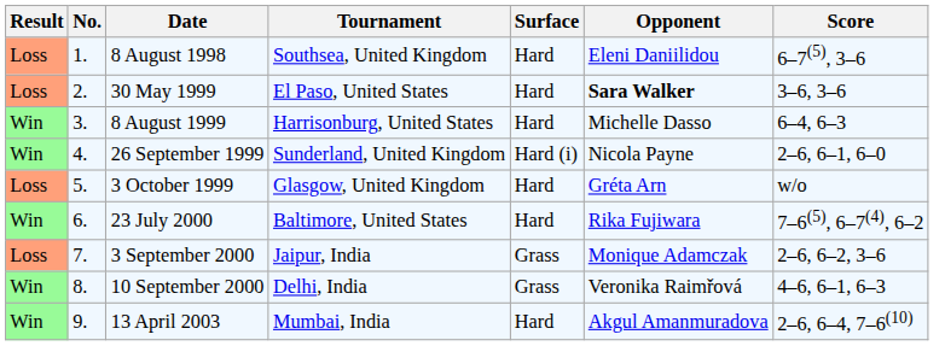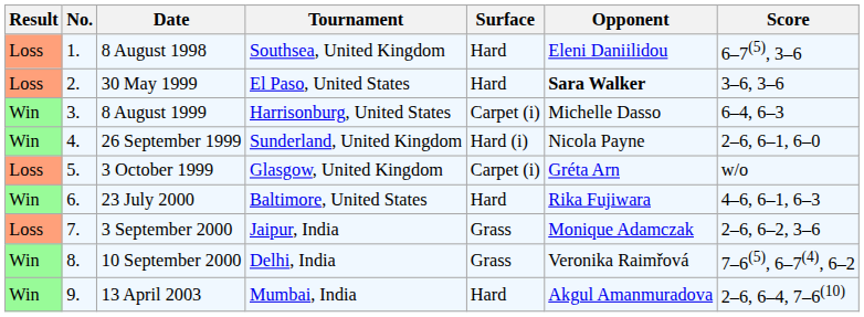 <table class="sortable wikitable" style="font-size:97%;">
 <tr>
 <th>Result</th>
 <th>No.</th>
 <th>Date</th>
 <th>Tournament</th>
 <th>Surface</th>
 <th>Opponent</th>
 <th class="unsortable">Score</th>
 </tr>
 <tr bgcolor="#f0f8ff">
 <td style="background:#ffa07a;">Loss</td>
 <td>1.</td>
 <td>8 August 1998</td>
 <td><a href='#'>Southsea</a>, United Kingdom</td>
 <td>Hard</td>
 <td> <a href='#'>Eleni Daniilidou</a></td>
 <td>6–7<sup>(5)</sup>, 3–6</td>
 </tr>
 <tr bgcolor="#f0f8ff">
 <td style="background:#ffa07a;">Loss</td>
 <td>2.</td>
 <td>30 May 1999</td>
 <td><a href='#'>El Paso</a>, United States</td>
 <td>Hard</td>
 <td><strong> Sara Walker</strong></td>
 <td>3–6, 3–6</td>
 </tr>
 <tr bgcolor="#f0f8ff">
 <td style="background:#98fb98;">Win</td>
 <td>3.</td>
 <td>8 August 1999</td>
 <td><a href='#'>Harrisonburg</a>, United States</td>
-<td>Hard</td>
+<td>Carpet (i)</td>
 <td> Michelle Dasso</td>
 <td>6–4, 6–3</td>
 </tr>
 <tr bgcolor="#f0f8ff">
 <td style="background:#98fb98;">Win</td>
 <td>4.</td>
 <td>26 September 1999</td>
 <td><a href='#'>Sunderland</a>, United Kingdom</td>
 <td>Hard (i)</td>
 <td> Nicola Payne</td>
 <td>2–6, 6–1, 6–0</td>
 </tr>
 <tr bgcolor="#f0f8ff">
 <td style="background:#ffa07a;">Loss</td>
 <td>5.</td>
 <td>3 October 1999</td>
 <td><a href='#'>Glasgow</a>, United Kingdom</td>
-<td>Hard</td>
+<td>Carpet (i)</td>
 <td> <a href='#'>Gréta Arn</a></td>
 <td>w/o</td>
 </tr>
 <tr bgcolor="#f0f8ff">
 <td style="background:#98fb98;">Win</td>
 <td>6.</td>
 <td>23 July 2000</td>
 <td><a href='#'>Baltimore</a>, United States</td>
 <td>Hard</td>
 <td> <a href='#'>Rika Fujiwara</a></td>
-<td>7–6<sup>(5)</sup>, 6–7<sup>(4)</sup>, 6–2</td>
+<td>4–6, 6–1, 6–3</td>
 </tr>
 <tr bgcolor="#f0f8ff">
 <td style="background:#ffa07a;">Loss</td>
 <td>7.</td>
 <td>3 September 2000</td>
 <td><a href='#'>Jaipur</a>, India</td>
 <td>Grass</td>
 <td> <a href='#'>Monique Adamczak</a></td>
 <td>2–6, 6–2, 3–6</td>
 </tr>
 <tr bgcolor="#f0f8ff">
 <td style="background:#98fb98;">Win</td>
 <td>8.</td>
 <td>10 September 2000</td>
 <td><a href='#'>Delhi</a>, India</td>
 <td>Grass</td>
 <td> Veronika Raimřová</td>
-<td>4–6, 6–1, 6–3</td>
+<td>7–6<sup>(5)</sup>, 6–7<sup>(4)</sup>, 6–2</td>
 </tr>
 <tr bgcolor="#f0f8ff">
 <td style="background:#98fb98;">Win</td>
 <td>9.</td>
 <td>13 April 2003</td>
 <td><a href='#'>Mumbai</a>, India</td>
 <td>Hard</td>
 <td> <a href='#'>Akgul Amanmuradova</a></td>
 <td>2–6, 6–4, 7–6<sup>(10)</sup></td>
 </tr>
 </table>
